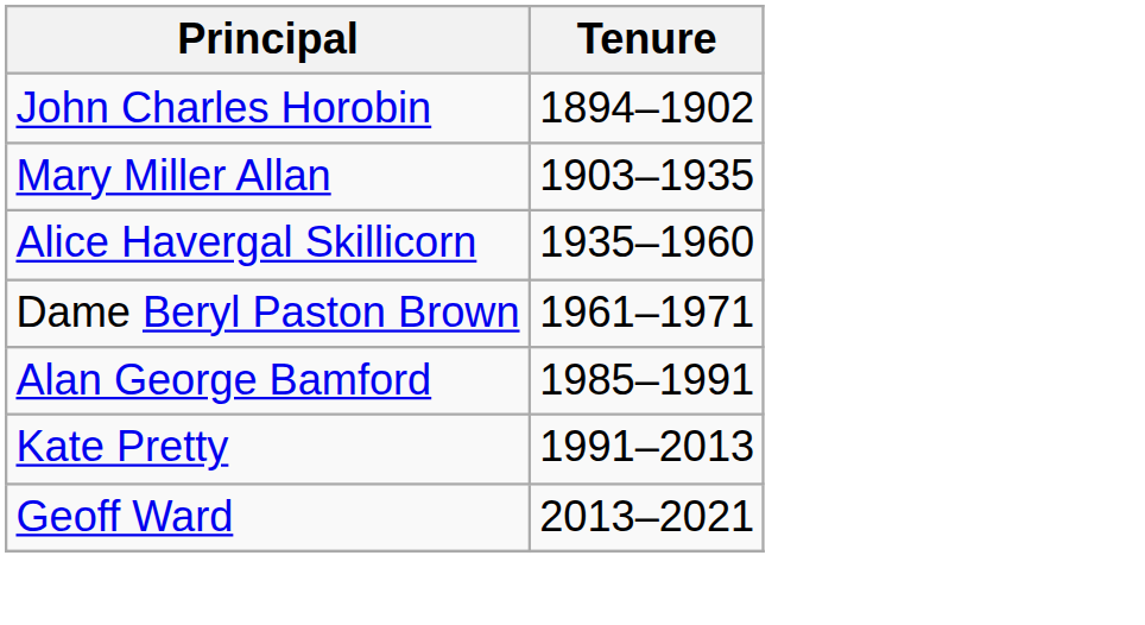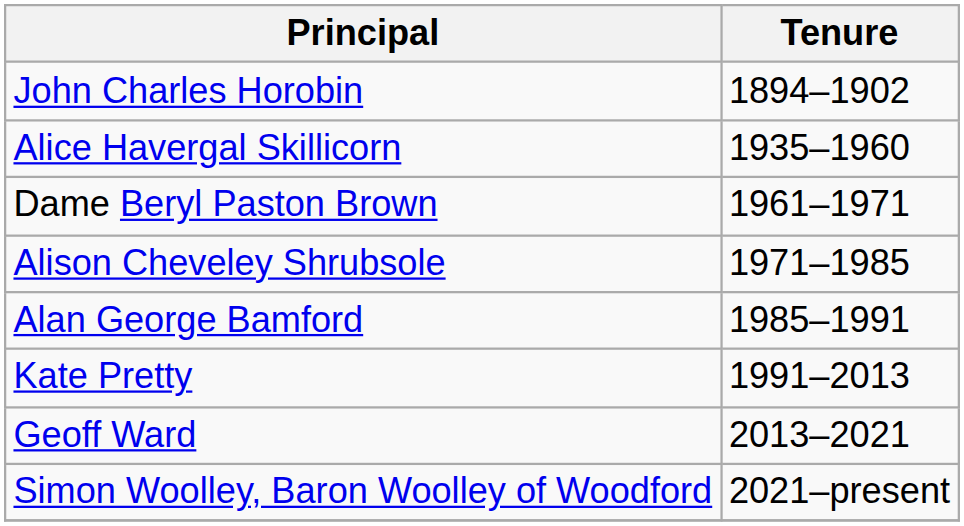 <table class="wikitable">
 <tr>
 <th>Principal</th>
 <th>Tenure</th>
 </tr>
 <tr>
 <td><a href='#'>John Charles Horobin</a></td>
 <td>1894–1902</td>
 </tr>
 <tr>
-<td><a href='#'>Mary Miller Allan</a></td>
-<td>1903–1935</td>
-</tr>
-<tr>
 <td><a href='#'>Alice Havergal Skillicorn</a></td>
 <td>1935–1960</td>
 </tr>
 <tr>
 <td>Dame <a href='#'>Beryl Paston Brown</a></td>
 <td>1961–1971</td>
+</tr>
+<tr>
+<td><a href='#'>Alison Cheveley Shrubsole</a></td>
+<td>1971–1985</td>
 </tr>
 <tr>
 <td><a href='#'>Alan George Bamford</a></td>
 <td>1985–1991</td>
 </tr>
 <tr>
 <td><a href='#'>Kate Pretty</a></td>
 <td>1991–2013</td>
 </tr>
 <tr>
 <td><a href='#'>Geoff Ward</a></td>
 <td>2013–2021</td>
 </tr>
 <tr>
+<td><a href='#'>Simon Woolley, Baron Woolley of Woodford</a></td>
+<td>2021–present</td>
+</tr>
+<tr>
 </tr>
 </table>
